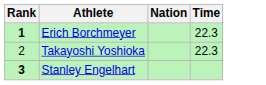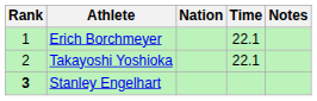 <table class="wikitable sortable" style="text-align:center">
 <tr>
 <th>Rank</th>
 <th>Athlete</th>
 <th>Nation</th>
 <th>Time</th>
+<th>Notes</th>
 </tr>
 <tr bgcolor=bbf3bb>
-<td><strong>1</strong></td>
+<td>1</td>
 <td align=left><a href='#'>Erich Borchmeyer</a></td>
 <td align=left></td>
-<td>22.3</td>
+<td>22.1</td>
+<td></td>
 </tr>
 <tr bgcolor=bbf3bb>
 <td>2</td>
 <td align=left><a href='#'>Takayoshi Yoshioka</a></td>
 <td align=left></td>
-<td>22.3</td>
+<td>22.1</td>
+<td></td>
 </tr>
 <tr bgcolor=bbf3bb>
 <td><strong>3</strong></td>
 <td align=left><a href='#'>Stanley Engelhart</a></td>
 <td align=left></td>
 <td></td>
+<td></td>
 </tr>
 </table>
